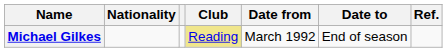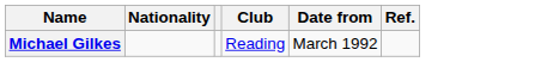 <table class="wikitable plainrowheaders">
 <tr>
 <th scope="col">Name</th>
 <th scope="col">Nationality</th>
 <th scope="col"></th>
 <th scope="col">Club</th>
 <th scope="col">Date from</th>
-<th scope="col">Date to</th>
 <th scope="col">Ref.</th>
 </tr>
 <tr>
 <th scope="row"><a href='#'>Michael Gilkes</a></th>
 <td></td>
 <td align="center"></td>
-<td style="background: khaki;"> <a href='#'>Reading</a></td>
+<td> <a href='#'>Reading</a></td>
 <td>March 1992</td>
-<td>End of season</td>
 <td align="center"></td>
 </tr>
 </table>
